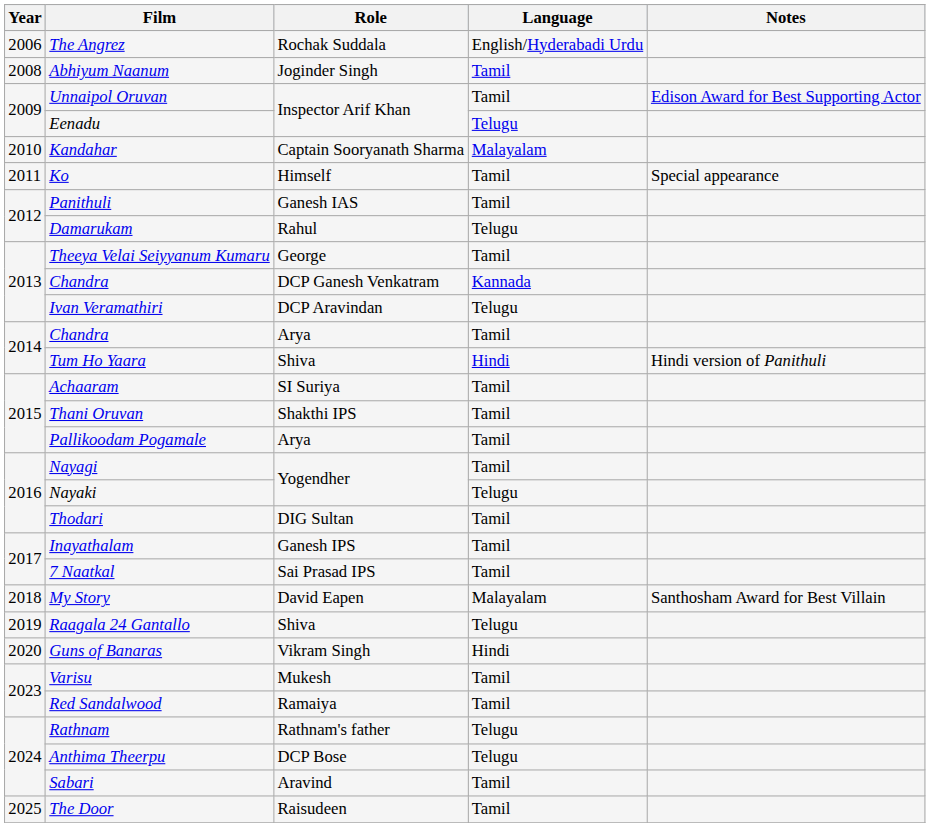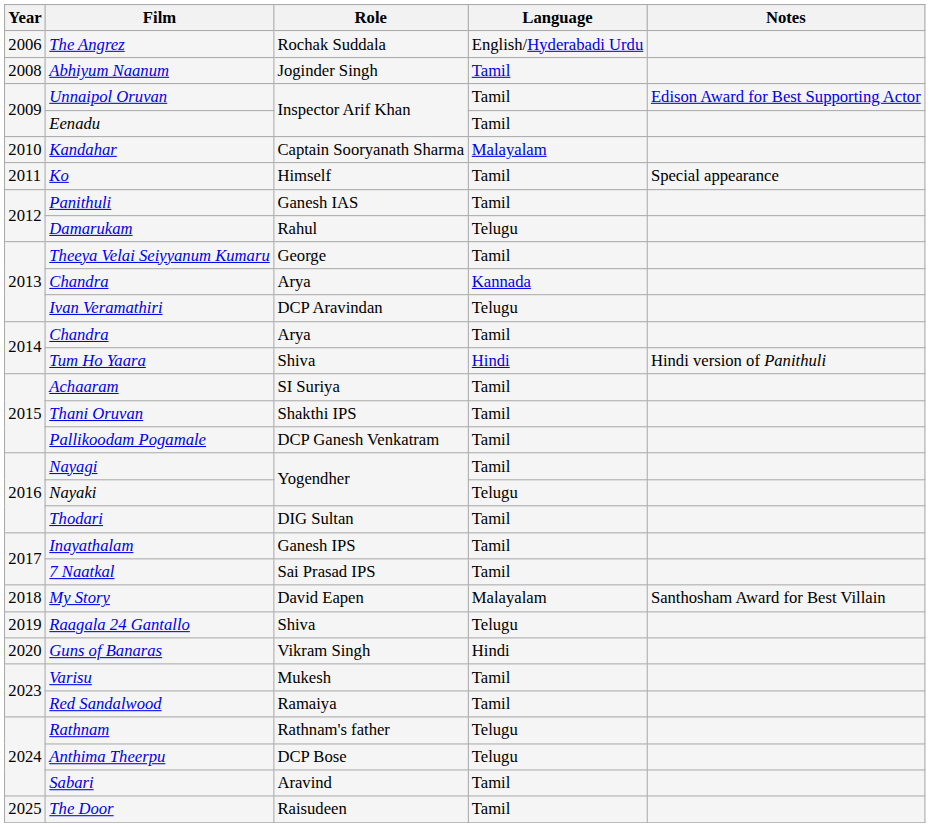 <table class="wikitable sortable" style="background:#f5f5f5;">
 <tr style="background:#B0C4DE;">
 <th>Year</th>
 <th>Film</th>
 <th>Role</th>
 <th>Language</th>
 <th class=unsortable>Notes</th>
 </tr>
 <tr>
 <td>2006</td>
 <td><em><a href='#'>The Angrez</a></em></td>
 <td>Rochak Suddala</td>
 <td>English/<a href='#'>Hyderabadi Urdu</a></td>
 <td></td>
 </tr>
 <tr>
 <td>2008</td>
 <td><em><a href='#'>Abhiyum Naanum</a></em></td>
 <td>Joginder Singh</td>
 <td><a href='#'>Tamil</a></td>
 <td></td>
 </tr>
 <tr>
 <td rowspan="2">2009</td>
 <td><em><a href='#'>Unnaipol Oruvan</a></em></td>
 <td rowspan="2">Inspector Arif Khan</td>
 <td>Tamil</td>
 <td><a href='#'>Edison Award for Best Supporting Actor</a></td>
 </tr>
 <tr>
 <td><em>Eenadu</em></td>
-<td><a href='#'>Telugu</a></td>
+<td>Tamil</td>
 <td></td>
 </tr>
 <tr>
 <td>2010</td>
 <td><em><a href='#'>Kandahar</a></em></td>
 <td>Captain Sooryanath Sharma</td>
 <td><a href='#'>Malayalam</a></td>
 <td></td>
 </tr>
 <tr>
 <td>2011</td>
 <td><em><a href='#'>Ko</a></em></td>
 <td>Himself</td>
 <td>Tamil</td>
 <td>Special appearance</td>
 </tr>
 <tr>
 <td rowspan="2">2012</td>
 <td><em><a href='#'>Panithuli</a></em></td>
 <td>Ganesh IAS</td>
 <td>Tamil</td>
 <td></td>
 </tr>
 <tr>
 <td><em><a href='#'>Damarukam</a></em></td>
 <td>Rahul</td>
 <td>Telugu</td>
 <td></td>
 </tr>
 <tr>
 <td rowspan="3">2013</td>
 <td><em><a href='#'>Theeya Velai Seiyyanum Kumaru</a></em></td>
 <td>George</td>
 <td>Tamil</td>
 <td></td>
 </tr>
 <tr>
 <td><em><a href='#'>Chandra</a></em></td>
-<td>DCP Ganesh Venkatram</td>
+<td>Arya</td>
 <td><a href='#'>Kannada</a></td>
 <td></td>
 </tr>
 <tr>
 <td><em><a href='#'>Ivan Veramathiri</a></em></td>
 <td>DCP Aravindan</td>
 <td>Telugu</td>
 <td></td>
 </tr>
 <tr>
 <td rowspan="2">2014</td>
 <td><em><a href='#'>Chandra</a></em></td>
 <td>Arya</td>
 <td>Tamil</td>
 <td></td>
 </tr>
 <tr>
 <td><em><a href='#'>Tum Ho Yaara</a></em></td>
 <td>Shiva</td>
 <td><a href='#'>Hindi</a></td>
 <td>Hindi version of <em>Panithuli</em></td>
 </tr>
 <tr>
 <td rowspan="3">2015</td>
 <td><em><a href='#'>Achaaram</a></em></td>
 <td>SI Suriya</td>
 <td>Tamil</td>
 <td></td>
 </tr>
 <tr>
 <td><em><a href='#'>Thani Oruvan</a></em></td>
 <td>Shakthi IPS</td>
 <td>Tamil</td>
 <td></td>
 </tr>
 <tr>
 <td><em><a href='#'>Pallikoodam Pogamale</a></em></td>
-<td>Arya</td>
+<td>DCP Ganesh Venkatram</td>
 <td>Tamil</td>
 <td></td>
 </tr>
 <tr>
 <td rowspan="3">2016</td>
 <td><em><a href='#'>Nayagi</a></em></td>
 <td rowspan="2">Yogendher</td>
 <td>Tamil</td>
 <td></td>
 </tr>
 <tr>
 <td><em>Nayaki</em></td>
 <td>Telugu</td>
 <td></td>
 </tr>
 <tr>
 <td><em><a href='#'>Thodari</a></em></td>
 <td>DIG Sultan</td>
 <td>Tamil</td>
 <td></td>
 </tr>
 <tr>
 <td rowspan="2">2017</td>
 <td><em><a href='#'>Inayathalam</a></em></td>
 <td>Ganesh IPS</td>
 <td>Tamil</td>
 <td></td>
 </tr>
 <tr>
 <td><em><a href='#'>7 Naatkal</a></em></td>
 <td>Sai Prasad IPS</td>
 <td>Tamil</td>
 <td></td>
 </tr>
 <tr>
 <td>2018</td>
 <td><em><a href='#'>My Story</a> </em></td>
 <td>David Eapen</td>
 <td>Malayalam</td>
 <td>Santhosham Award for Best Villain</td>
 </tr>
 <tr>
 <td>2019</td>
 <td><em><a href='#'>Raagala 24 Gantallo</a></em></td>
 <td>Shiva</td>
 <td>Telugu</td>
 <td></td>
 </tr>
 <tr>
 <td>2020</td>
 <td><em><a href='#'>Guns of Banaras</a></em></td>
 <td>Vikram Singh</td>
 <td>Hindi</td>
 <td></td>
 </tr>
 <tr>
 <td rowspan="2">2023</td>
 <td><em><a href='#'>Varisu</a></em></td>
 <td>Mukesh</td>
 <td>Tamil</td>
 <td></td>
 </tr>
 <tr>
 <td><em><a href='#'>Red Sandalwood</a></em></td>
 <td>Ramaiya</td>
 <td>Tamil</td>
 <td></td>
 </tr>
 <tr>
 <td rowspan="3">2024</td>
 <td><em><a href='#'>Rathnam</a></em></td>
 <td>Rathnam's father</td>
 <td>Telugu</td>
 <td></td>
 </tr>
 <tr>
 <td><em><a href='#'>Anthima Theerpu</a></em></td>
 <td>DCP Bose</td>
 <td>Telugu</td>
 <td></td>
 </tr>
 <tr>
 <td><em><a href='#'>Sabari</a></em></td>
 <td>Aravind</td>
 <td>Tamil</td>
 <td></td>
 </tr>
 <tr>
 <td>2025</td>
 <td><em><a href='#'>The Door</a></em></td>
 <td>Raisudeen</td>
 <td>Tamil</td>
 <td></td>
 </tr>
 <tr>
 </tr>
 </table>
